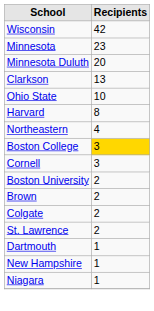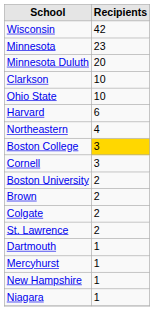 <table class="wikitable">
 <tr>
 <th style="background:#e5e5e5;">School</th>
 <th style="background:#e5e5e5;">Recipients</th>
 </tr>
 <tr>
 <td><a href='#'>Wisconsin</a></td>
 <td>42</td>
 </tr>
 <tr>
 <td><a href='#'>Minnesota</a></td>
 <td>23</td>
 </tr>
 <tr>
 <td><a href='#'>Minnesota Duluth</a></td>
 <td>20</td>
 </tr>
 <tr>
 <td><a href='#'>Clarkson</a></td>
-<td>13</td>
+<td>10</td>
 </tr>
 <tr>
 <td><a href='#'>Ohio State</a></td>
 <td>10</td>
 </tr>
 <tr>
 <td><a href='#'>Harvard</a></td>
-<td>8</td>
+<td>6</td>
 </tr>
 <tr>
 <td><a href='#'>Northeastern</a></td>
 <td>4</td>
 </tr>
 <tr>
 <td><a href='#'>Boston College</a></td>
 <td style="background: gold;">3</td>
 </tr>
 <tr>
 <td><a href='#'>Cornell</a></td>
 <td>3</td>
 </tr>
 <tr>
 <td><a href='#'>Boston University</a></td>
 <td>2</td>
 </tr>
 <tr>
 <td><a href='#'>Brown</a></td>
 <td>2</td>
 </tr>
 <tr>
 <td><a href='#'>Colgate</a></td>
 <td>2</td>
 </tr>
 <tr>
 <td><a href='#'>St. Lawrence</a></td>
 <td>2</td>
 </tr>
 <tr>
 <td><a href='#'>Dartmouth</a></td>
 <td>1</td>
 </tr>
 <tr>
+<td><a href='#'>Mercyhurst</a></td>
+<td>1</td>
+</tr>
+<tr>
 <td><a href='#'>New Hampshire</a></td>
 <td>1</td>
 </tr>
 <tr>
 <td><a href='#'>Niagara</a></td>
 <td>1</td>
 </tr>
 <tr>
 </tr>
 </table>
